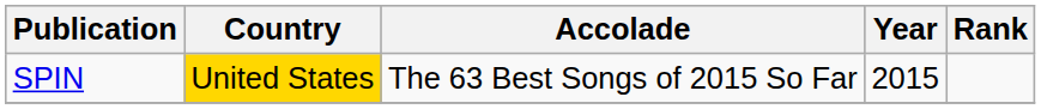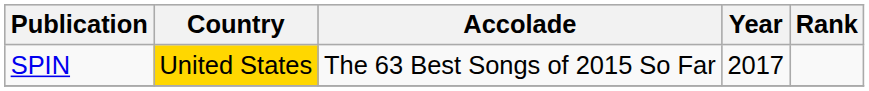 <table class="wikitable sortable">
 <tr>
 <th>Publication</th>
 <th>Country</th>
 <th>Accolade</th>
 <th>Year</th>
 <th style="text-align:center;">Rank</th>
 </tr>
 <tr>
 <td><a href='#'>SPIN</a></td>
 <td style="background: gold;">United States</td>
 <td>The 63 Best Songs of 2015 So Far</td>
-<td>2015</td>
+<td>2017</td>
 <td></td>
 </tr>
 <tr>
 </tr>
 </table>
